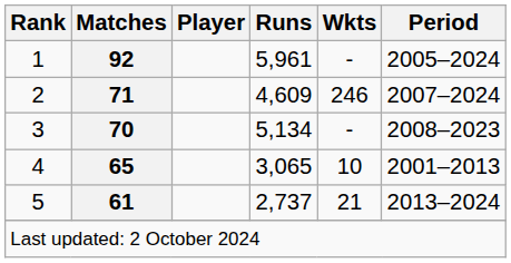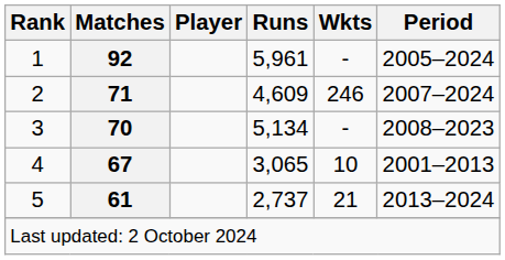 <table class="wikitable plainrowheaders sortable">
 <tr>
 <th scope=col>Rank</th>
 <th scope=col>Matches</th>
 <th scope=col>Player</th>
 <th scope=col>Runs</th>
 <th scope=col>Wkts</th>
 <th scope=col>Period</th>
 </tr>
 <tr>
 <td align=center>1</td>
 <th scope=row style=text-align:center;>92</th>
 <td></td>
 <td align=center>5,961</td>
 <td align=center>-</td>
 <td>2005–2024</td>
 </tr>
 <tr>
 <td align=center>2</td>
 <th scope=row style=text-align:center;>71</th>
 <td></td>
 <td align=center>4,609</td>
 <td align=center>246</td>
 <td>2007–2024</td>
 </tr>
 <tr>
 <td align=center>3</td>
 <th scope=row style=text-align:center;>70</th>
 <td></td>
 <td align=center>5,134</td>
 <td align=center>-</td>
 <td>2008–2023</td>
 </tr>
 <tr>
 <td align=center>4</td>
-<th scope=row style=text-align:center;>65</th>
+<th scope=row style=text-align:center;>67</th>
 <td></td>
 <td align=center>3,065</td>
 <td align=center>10</td>
 <td>2001–2013</td>
 </tr>
 <tr>
 <td align=center>5</td>
 <th scope=row style=text-align:center;>61</th>
 <td></td>
 <td align=center>2,737</td>
 <td align=center>21</td>
 <td>2013–2024</td>
 </tr>
 <tr>
 </tr>
 <tr class=sortbottom>
 <td colspan=6><small>Last updated: 2 October 2024</small></td>
 </tr>
 </table>
